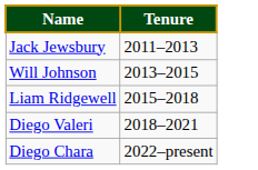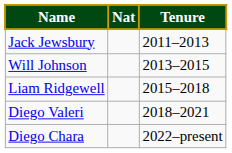 <table class="wikitable sortable">
 <tr>
 <th style="background:#004812; color:#FFFFFF; border:2px solid #CB9700;" scope="col">Name</th>
+<th style="background:#004812; color:#FFFFFF; border:2px solid #CB9700;" scope="col">Nat</th>
 <th style="background:#004812; color:#FFFFFF; border:2px solid #CB9700;" scope="col">Tenure</th>
 </tr>
 <tr>
 <td><a href='#'>Jack Jewsbury</a></td>
+<td></td>
 <td>2011–2013</td>
 </tr>
 <tr>
 <td><a href='#'>Will Johnson</a></td>
+<td></td>
 <td>2013–2015</td>
 </tr>
 <tr>
 <td><a href='#'>Liam Ridgewell</a></td>
+<td></td>
 <td>2015–2018</td>
 </tr>
 <tr>
 <td><a href='#'>Diego Valeri</a></td>
+<td></td>
 <td>2018–2021</td>
 </tr>
 <tr>
 <td><a href='#'>Diego Chara</a></td>
+<td></td>
 <td>2022–present</td>
 </tr>
 </table>
